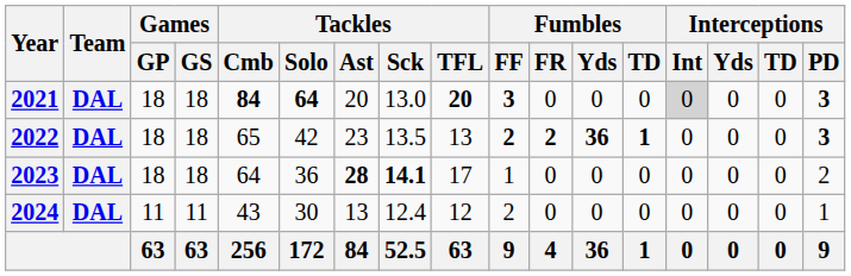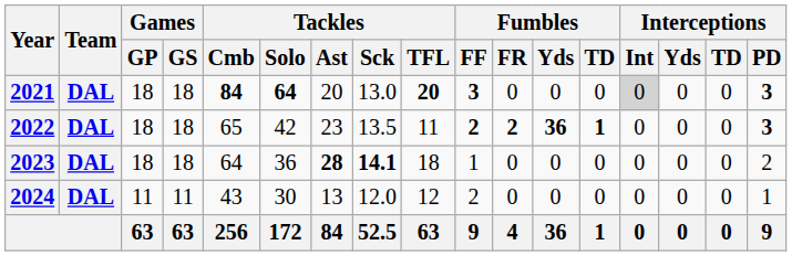 <table class= "wikitable" style="text-align:center;">
 <tr>
 <th rowspan="2">Year</th>
 <th rowspan="2">Team</th>
 <th colspan="2">Games</th>
 <th colspan="5">Tackles</th>
 <th colspan="4">Fumbles</th>
 <th colspan="4">Interceptions</th>
 </tr>
 <tr>
 <th>GP</th>
 <th>GS</th>
 <th>Cmb</th>
 <th>Solo</th>
 <th>Ast</th>
 <th>Sck</th>
 <th>TFL</th>
 <th>FF</th>
 <th>FR</th>
 <th>Yds</th>
 <th>TD</th>
 <th>Int</th>
 <th>Yds</th>
 <th>TD</th>
 <th>PD</th>
 </tr>
 <tr>
 <th><a href='#'>2021</a></th>
 <th><a href='#'>DAL</a></th>
 <td>18</td>
 <td>18</td>
 <td><strong>84</strong></td>
 <td><strong>64</strong></td>
 <td>20</td>
 <td>13.0</td>
 <td><strong>20</strong></td>
 <td><strong>3</strong></td>
 <td>0</td>
 <td>0</td>
 <td>0</td>
 <td style="background: lightgrey;">0</td>
 <td>0</td>
 <td>0</td>
 <td><strong>3</strong></td>
 </tr>
 <tr>
 <th><a href='#'>2022</a></th>
 <th><a href='#'>DAL</a></th>
 <td>18</td>
 <td>18</td>
 <td>65</td>
 <td>42</td>
 <td>23</td>
 <td>13.5</td>
-<td>13</td>
+<td>11</td>
 <td><strong>2</strong></td>
 <td><strong>2</strong></td>
 <td><strong>36</strong></td>
 <td><strong>1</strong></td>
 <td>0</td>
 <td>0</td>
 <td>0</td>
 <td><strong>3</strong></td>
 </tr>
 <tr>
 <th><a href='#'>2023</a></th>
 <th><a href='#'>DAL</a></th>
 <td>18</td>
 <td>18</td>
 <td>64</td>
 <td>36</td>
 <td><strong>28</strong></td>
 <td><strong>14.1</strong></td>
-<td>17</td>
+<td>18</td>
 <td>1</td>
 <td>0</td>
 <td>0</td>
 <td>0</td>
 <td>0</td>
 <td>0</td>
 <td>0</td>
 <td>2</td>
 </tr>
 <tr>
 <th><a href='#'>2024</a></th>
 <th><a href='#'>DAL</a></th>
 <td>11</td>
 <td>11</td>
 <td>43</td>
 <td>30</td>
 <td>13</td>
-<td>12.4</td>
+<td>12.0</td>
 <td>12</td>
 <td>2</td>
 <td>0</td>
 <td>0</td>
 <td>0</td>
 <td>0</td>
 <td>0</td>
 <td>0</td>
 <td>1</td>
 </tr>
 <tr>
 <th colspan="2"></th>
 <th>63</th>
 <th>63</th>
 <th>256</th>
 <th>172</th>
 <th>84</th>
 <th>52.5</th>
 <th>63</th>
 <th>9</th>
 <th>4</th>
 <th>36</th>
 <th>1</th>
 <th>0</th>
 <th>0</th>
 <th>0</th>
 <th>9</th>
 </tr>
 </table>
